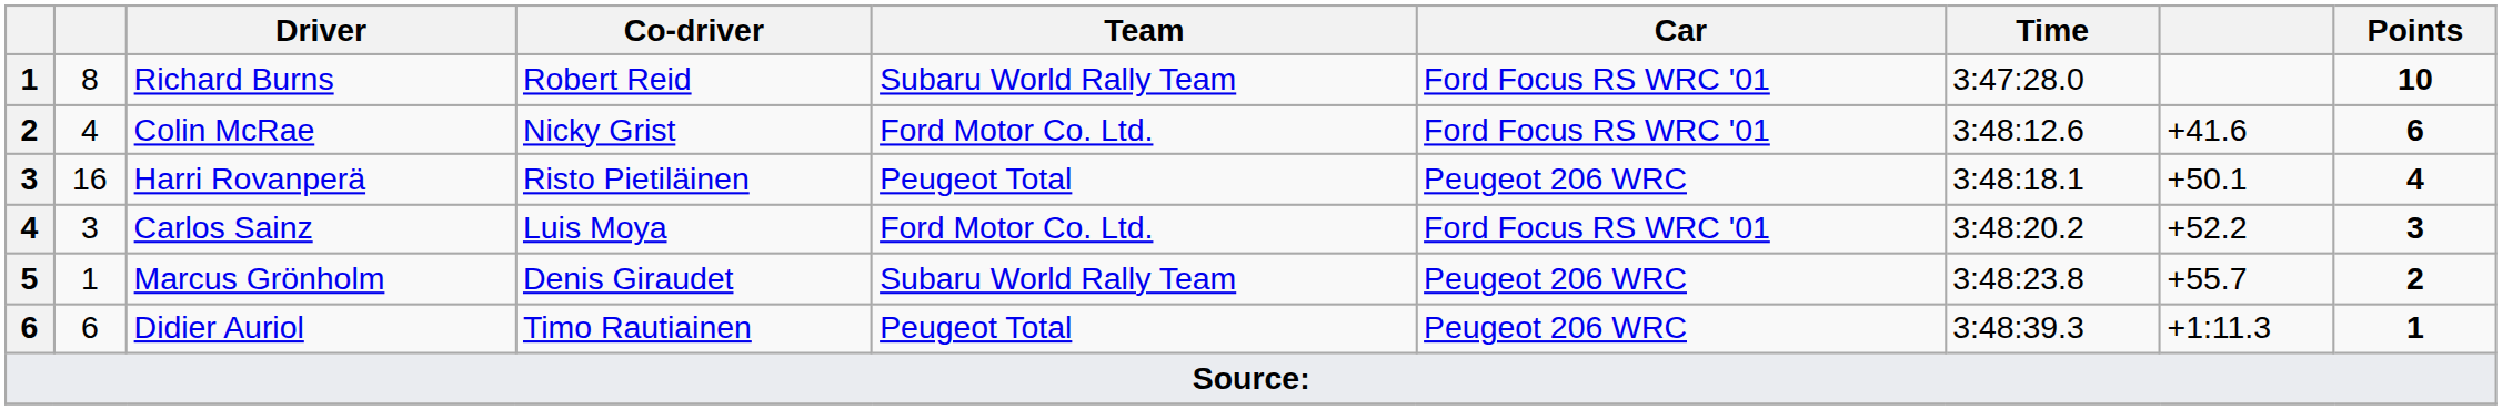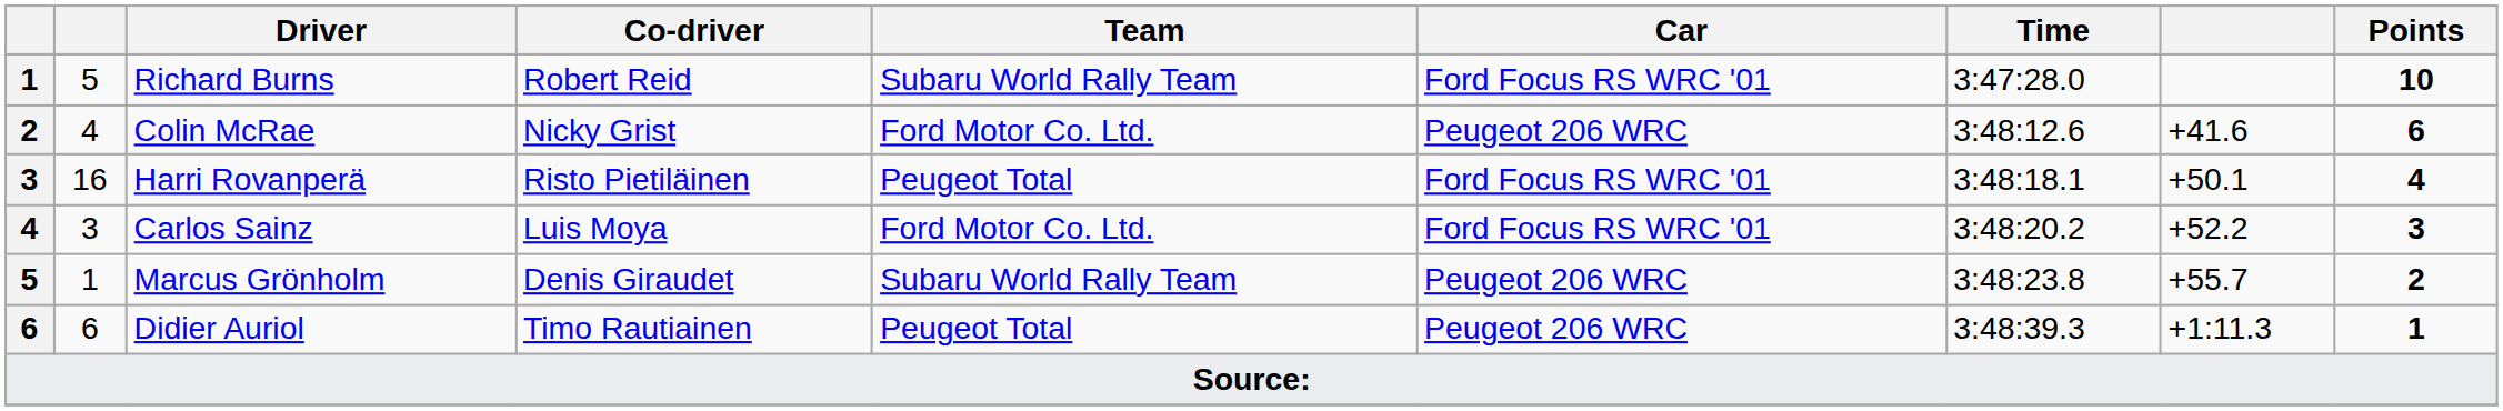 <table class="wikitable" width=85% style="font-size: 85%;">
 <tr>
 <th></th>
 <th></th>
 <th>Driver</th>
 <th>Co-driver</th>
 <th>Team</th>
 <th>Car</th>
 <th>Time</th>
 <th></th>
 <th>Points</th>
 </tr>
 <tr>
 <th>1</th>
-<td align="center">8</td>
+<td align="center">5</td>
 <td> <a href='#'>Richard Burns</a></td>
 <td> <a href='#'>Robert Reid</a></td>
 <td> <a href='#'>Subaru World Rally Team</a></td>
 <td><a href='#'>Ford Focus RS WRC '01</a></td>
 <td>3:47:28.0</td>
 <td></td>
 <td align="center"><strong>10</strong></td>
 </tr>
 <tr>
 <th>2</th>
 <td align="center">4</td>
 <td> <a href='#'>Colin McRae</a></td>
 <td> <a href='#'>Nicky Grist</a></td>
 <td> <a href='#'>Ford Motor Co. Ltd.</a></td>
-<td><a href='#'>Ford Focus RS WRC '01</a></td>
+<td><a href='#'>Peugeot 206 WRC</a></td>
 <td>3:48:12.6</td>
 <td>+41.6</td>
 <td align="center"><strong>6</strong></td>
 </tr>
 <tr>
 <th>3</th>
 <td align="center">16</td>
 <td> <a href='#'>Harri Rovanperä</a></td>
 <td> <a href='#'>Risto Pietiläinen</a></td>
 <td> <a href='#'>Peugeot Total</a></td>
-<td><a href='#'>Peugeot 206 WRC</a></td>
+<td><a href='#'>Ford Focus RS WRC '01</a></td>
 <td>3:48:18.1</td>
 <td>+50.1</td>
 <td align="center"><strong>4</strong></td>
 </tr>
 <tr>
 <th>4</th>
 <td align="center">3</td>
 <td> <a href='#'>Carlos Sainz</a></td>
 <td> <a href='#'>Luis Moya</a></td>
 <td> <a href='#'>Ford Motor Co. Ltd.</a></td>
 <td><a href='#'>Ford Focus RS WRC '01</a></td>
 <td>3:48:20.2</td>
 <td>+52.2</td>
 <td align="center"><strong>3</strong></td>
 </tr>
 <tr>
 <th>5</th>
 <td align="center">1</td>
 <td> <a href='#'>Marcus Grönholm</a></td>
 <td> <a href='#'>Denis Giraudet</a></td>
 <td> <a href='#'>Subaru World Rally Team</a></td>
 <td><a href='#'>Peugeot 206 WRC</a></td>
 <td>3:48:23.8</td>
 <td>+55.7</td>
 <td align="center"><strong>2</strong></td>
 </tr>
 <tr>
 <th>6</th>
 <td align="center">6</td>
 <td> <a href='#'>Didier Auriol</a></td>
 <td> <a href='#'>Timo Rautiainen</a></td>
 <td> <a href='#'>Peugeot Total</a></td>
 <td><a href='#'>Peugeot 206 WRC</a></td>
 <td>3:48:39.3</td>
 <td>+1:11.3</td>
 <td align="center"><strong>1</strong></td>
 </tr>
 <tr>
 <td style="background-color:#EAECF0; text-align:center" colspan="9"><strong>Source:</strong></td>
 </tr>
 <tr>
 </tr>
 </table>
